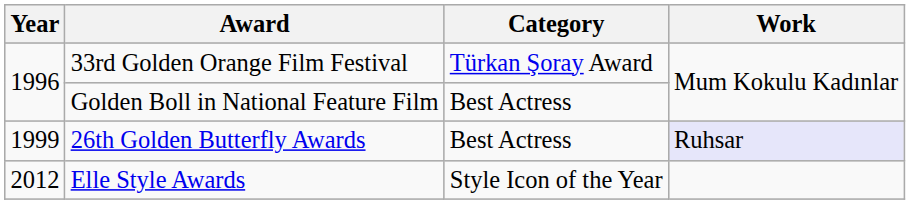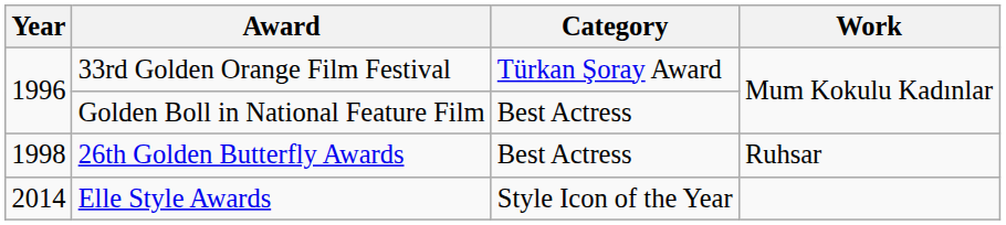 <table class="wikitable sortable">
 <tr>
 <th>Year</th>
 <th>Award</th>
 <th>Category</th>
 <th>Work</th>
 </tr>
 <tr>
 <td rowspan="2">1996</td>
 <td>33rd Golden Orange Film Festival</td>
 <td><a href='#'>Türkan Şoray</a> Award</td>
 <td rowspan="2">Mum Kokulu Kadınlar</td>
 </tr>
 <tr>
 <td>Golden Boll in National Feature Film</td>
 <td>Best Actress</td>
 </tr>
 <tr>
-<td>1999</td>
+<td>1998</td>
 <td><a href='#'>26th Golden Butterfly Awards</a></td>
 <td>Best Actress</td>
-<td style="background: lavender;">Ruhsar</td>
+<td>Ruhsar</td>
 </tr>
 <tr>
-<td>2012</td>
+<td>2014</td>
 <td><a href='#'>Elle Style Awards</a></td>
 <td>Style Icon of the Year</td>
 <td></td>
 </tr>
 </table>
